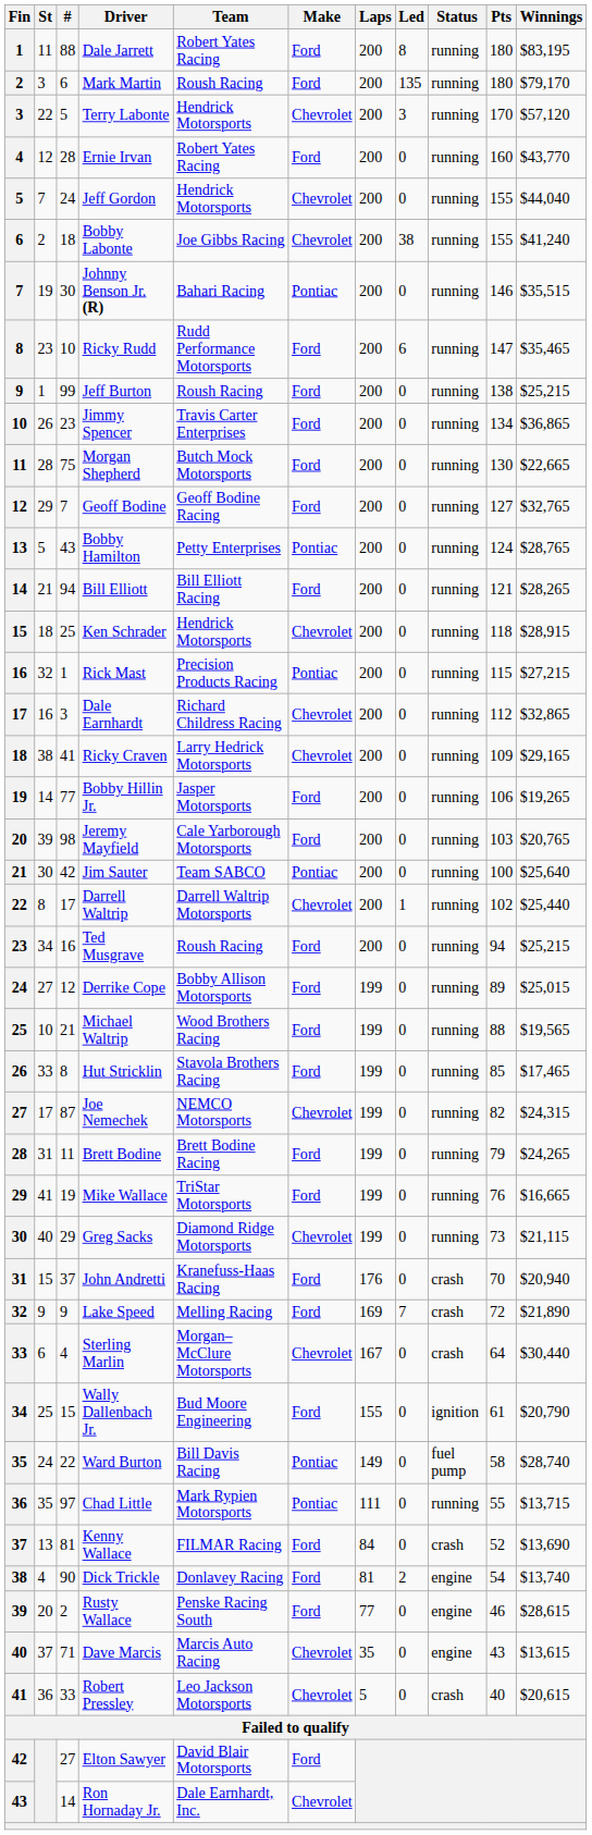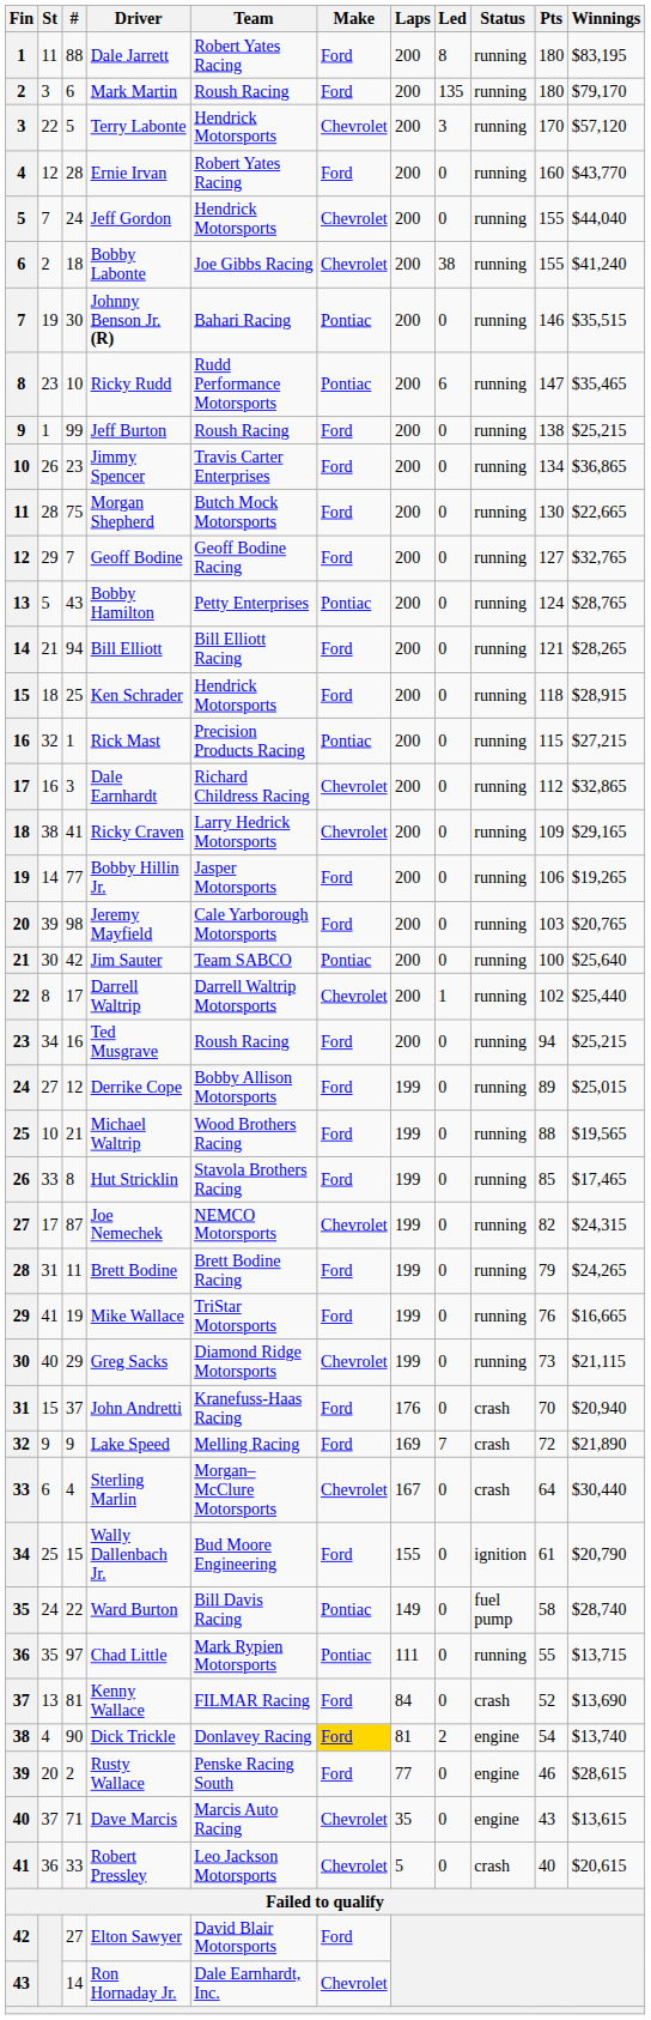 <table class="wikitable">
 <tr>
 <th>Fin</th>
 <th>St</th>
 <th>#</th>
 <th>Driver</th>
 <th>Team</th>
 <th>Make</th>
 <th>Laps</th>
 <th>Led</th>
 <th>Status</th>
 <th>Pts</th>
 <th>Winnings</th>
 </tr>
 <tr>
 <th>1</th>
 <td>11</td>
 <td>88</td>
 <td><a href='#'>Dale Jarrett</a></td>
 <td><a href='#'>Robert Yates Racing</a></td>
 <td><a href='#'>Ford</a></td>
 <td>200</td>
 <td>8</td>
 <td>running</td>
 <td>180</td>
 <td>$83,195</td>
 </tr>
 <tr>
 <th>2</th>
 <td>3</td>
 <td>6</td>
 <td><a href='#'>Mark Martin</a></td>
 <td><a href='#'>Roush Racing</a></td>
 <td><a href='#'>Ford</a></td>
 <td>200</td>
 <td>135</td>
 <td>running</td>
 <td>180</td>
 <td>$79,170</td>
 </tr>
 <tr>
 <th>3</th>
 <td>22</td>
 <td>5</td>
 <td><a href='#'>Terry Labonte</a></td>
 <td><a href='#'>Hendrick Motorsports</a></td>
 <td><a href='#'>Chevrolet</a></td>
 <td>200</td>
 <td>3</td>
 <td>running</td>
 <td>170</td>
 <td>$57,120</td>
 </tr>
 <tr>
 <th>4</th>
 <td>12</td>
 <td>28</td>
 <td><a href='#'>Ernie Irvan</a></td>
 <td><a href='#'>Robert Yates Racing</a></td>
 <td><a href='#'>Ford</a></td>
 <td>200</td>
 <td>0</td>
 <td>running</td>
 <td>160</td>
 <td>$43,770</td>
 </tr>
 <tr>
 <th>5</th>
 <td>7</td>
 <td>24</td>
 <td><a href='#'>Jeff Gordon</a></td>
 <td><a href='#'>Hendrick Motorsports</a></td>
 <td><a href='#'>Chevrolet</a></td>
 <td>200</td>
 <td>0</td>
 <td>running</td>
 <td>155</td>
 <td>$44,040</td>
 </tr>
 <tr>
 <th>6</th>
 <td>2</td>
 <td>18</td>
 <td><a href='#'>Bobby Labonte</a></td>
 <td><a href='#'>Joe Gibbs Racing</a></td>
 <td><a href='#'>Chevrolet</a></td>
 <td>200</td>
 <td>38</td>
 <td>running</td>
 <td>155</td>
 <td>$41,240</td>
 </tr>
 <tr>
 <th>7</th>
 <td>19</td>
 <td>30</td>
 <td><a href='#'>Johnny Benson Jr.</a> <strong>(R)</strong></td>
 <td><a href='#'>Bahari Racing</a></td>
 <td><a href='#'>Pontiac</a></td>
 <td>200</td>
 <td>0</td>
 <td>running</td>
 <td>146</td>
 <td>$35,515</td>
 </tr>
 <tr>
 <th>8</th>
 <td>23</td>
 <td>10</td>
 <td><a href='#'>Ricky Rudd</a></td>
 <td><a href='#'>Rudd Performance Motorsports</a></td>
-<td><a href='#'>Ford</a></td>
+<td><a href='#'>Pontiac</a></td>
 <td>200</td>
 <td>6</td>
 <td>running</td>
 <td>147</td>
 <td>$35,465</td>
 </tr>
 <tr>
 <th>9</th>
 <td>1</td>
 <td>99</td>
 <td><a href='#'>Jeff Burton</a></td>
 <td><a href='#'>Roush Racing</a></td>
 <td><a href='#'>Ford</a></td>
 <td>200</td>
 <td>0</td>
 <td>running</td>
 <td>138</td>
 <td>$25,215</td>
 </tr>
 <tr>
 <th>10</th>
 <td>26</td>
 <td>23</td>
 <td><a href='#'>Jimmy Spencer</a></td>
 <td><a href='#'>Travis Carter Enterprises</a></td>
 <td><a href='#'>Ford</a></td>
 <td>200</td>
 <td>0</td>
 <td>running</td>
 <td>134</td>
 <td>$36,865</td>
 </tr>
 <tr>
 <th>11</th>
 <td>28</td>
 <td>75</td>
 <td><a href='#'>Morgan Shepherd</a></td>
 <td><a href='#'>Butch Mock Motorsports</a></td>
 <td><a href='#'>Ford</a></td>
 <td>200</td>
 <td>0</td>
 <td>running</td>
 <td>130</td>
 <td>$22,665</td>
 </tr>
 <tr>
 <th>12</th>
 <td>29</td>
 <td>7</td>
 <td><a href='#'>Geoff Bodine</a></td>
 <td><a href='#'>Geoff Bodine Racing</a></td>
 <td><a href='#'>Ford</a></td>
 <td>200</td>
 <td>0</td>
 <td>running</td>
 <td>127</td>
 <td>$32,765</td>
 </tr>
 <tr>
 <th>13</th>
 <td>5</td>
 <td>43</td>
 <td><a href='#'>Bobby Hamilton</a></td>
 <td><a href='#'>Petty Enterprises</a></td>
 <td><a href='#'>Pontiac</a></td>
 <td>200</td>
 <td>0</td>
 <td>running</td>
 <td>124</td>
 <td>$28,765</td>
 </tr>
 <tr>
 <th>14</th>
 <td>21</td>
 <td>94</td>
 <td><a href='#'>Bill Elliott</a></td>
 <td><a href='#'>Bill Elliott Racing</a></td>
 <td><a href='#'>Ford</a></td>
 <td>200</td>
 <td>0</td>
 <td>running</td>
 <td>121</td>
 <td>$28,265</td>
 </tr>
 <tr>
 <th>15</th>
 <td>18</td>
 <td>25</td>
 <td><a href='#'>Ken Schrader</a></td>
 <td><a href='#'>Hendrick Motorsports</a></td>
-<td><a href='#'>Chevrolet</a></td>
+<td><a href='#'>Ford</a></td>
 <td>200</td>
 <td>0</td>
 <td>running</td>
 <td>118</td>
 <td>$28,915</td>
 </tr>
 <tr>
 <th>16</th>
 <td>32</td>
 <td>1</td>
 <td><a href='#'>Rick Mast</a></td>
 <td><a href='#'>Precision Products Racing</a></td>
 <td><a href='#'>Pontiac</a></td>
 <td>200</td>
 <td>0</td>
 <td>running</td>
 <td>115</td>
 <td>$27,215</td>
 </tr>
 <tr>
 <th>17</th>
 <td>16</td>
 <td>3</td>
 <td><a href='#'>Dale Earnhardt</a></td>
 <td><a href='#'>Richard Childress Racing</a></td>
 <td><a href='#'>Chevrolet</a></td>
 <td>200</td>
 <td>0</td>
 <td>running</td>
 <td>112</td>
 <td>$32,865</td>
 </tr>
 <tr>
 <th>18</th>
 <td>38</td>
 <td>41</td>
 <td><a href='#'>Ricky Craven</a></td>
 <td><a href='#'>Larry Hedrick Motorsports</a></td>
 <td><a href='#'>Chevrolet</a></td>
 <td>200</td>
 <td>0</td>
 <td>running</td>
 <td>109</td>
 <td>$29,165</td>
 </tr>
 <tr>
 <th>19</th>
 <td>14</td>
 <td>77</td>
 <td><a href='#'>Bobby Hillin Jr.</a></td>
 <td><a href='#'>Jasper Motorsports</a></td>
 <td><a href='#'>Ford</a></td>
 <td>200</td>
 <td>0</td>
 <td>running</td>
 <td>106</td>
 <td>$19,265</td>
 </tr>
 <tr>
 <th>20</th>
 <td>39</td>
 <td>98</td>
 <td><a href='#'>Jeremy Mayfield</a></td>
 <td><a href='#'>Cale Yarborough Motorsports</a></td>
 <td><a href='#'>Ford</a></td>
 <td>200</td>
 <td>0</td>
 <td>running</td>
 <td>103</td>
 <td>$20,765</td>
 </tr>
 <tr>
 <th>21</th>
 <td>30</td>
 <td>42</td>
 <td><a href='#'>Jim Sauter</a></td>
 <td><a href='#'>Team SABCO</a></td>
 <td><a href='#'>Pontiac</a></td>
 <td>200</td>
 <td>0</td>
 <td>running</td>
 <td>100</td>
 <td>$25,640</td>
 </tr>
 <tr>
 <th>22</th>
 <td>8</td>
 <td>17</td>
 <td><a href='#'>Darrell Waltrip</a></td>
 <td><a href='#'>Darrell Waltrip Motorsports</a></td>
 <td><a href='#'>Chevrolet</a></td>
 <td>200</td>
 <td>1</td>
 <td>running</td>
 <td>102</td>
 <td>$25,440</td>
 </tr>
 <tr>
 <th>23</th>
 <td>34</td>
 <td>16</td>
 <td><a href='#'>Ted Musgrave</a></td>
 <td><a href='#'>Roush Racing</a></td>
 <td><a href='#'>Ford</a></td>
 <td>200</td>
 <td>0</td>
 <td>running</td>
 <td>94</td>
 <td>$25,215</td>
 </tr>
 <tr>
 <th>24</th>
 <td>27</td>
 <td>12</td>
 <td><a href='#'>Derrike Cope</a></td>
 <td><a href='#'>Bobby Allison Motorsports</a></td>
 <td><a href='#'>Ford</a></td>
 <td>199</td>
 <td>0</td>
 <td>running</td>
 <td>89</td>
 <td>$25,015</td>
 </tr>
 <tr>
 <th>25</th>
 <td>10</td>
 <td>21</td>
 <td><a href='#'>Michael Waltrip</a></td>
 <td><a href='#'>Wood Brothers Racing</a></td>
 <td><a href='#'>Ford</a></td>
 <td>199</td>
 <td>0</td>
 <td>running</td>
 <td>88</td>
 <td>$19,565</td>
 </tr>
 <tr>
 <th>26</th>
 <td>33</td>
 <td>8</td>
 <td><a href='#'>Hut Stricklin</a></td>
 <td><a href='#'>Stavola Brothers Racing</a></td>
 <td><a href='#'>Ford</a></td>
 <td>199</td>
 <td>0</td>
 <td>running</td>
 <td>85</td>
 <td>$17,465</td>
 </tr>
 <tr>
 <th>27</th>
 <td>17</td>
 <td>87</td>
 <td><a href='#'>Joe Nemechek</a></td>
 <td><a href='#'>NEMCO Motorsports</a></td>
 <td><a href='#'>Chevrolet</a></td>
 <td>199</td>
 <td>0</td>
 <td>running</td>
 <td>82</td>
 <td>$24,315</td>
 </tr>
 <tr>
 <th>28</th>
 <td>31</td>
 <td>11</td>
 <td><a href='#'>Brett Bodine</a></td>
 <td><a href='#'>Brett Bodine Racing</a></td>
 <td><a href='#'>Ford</a></td>
 <td>199</td>
 <td>0</td>
 <td>running</td>
 <td>79</td>
 <td>$24,265</td>
 </tr>
 <tr>
 <th>29</th>
 <td>41</td>
 <td>19</td>
 <td><a href='#'>Mike Wallace</a></td>
 <td><a href='#'>TriStar Motorsports</a></td>
 <td><a href='#'>Ford</a></td>
 <td>199</td>
 <td>0</td>
 <td>running</td>
 <td>76</td>
 <td>$16,665</td>
 </tr>
 <tr>
 <th>30</th>
 <td>40</td>
 <td>29</td>
 <td><a href='#'>Greg Sacks</a></td>
 <td><a href='#'>Diamond Ridge Motorsports</a></td>
 <td><a href='#'>Chevrolet</a></td>
 <td>199</td>
 <td>0</td>
 <td>running</td>
 <td>73</td>
 <td>$21,115</td>
 </tr>
 <tr>
 <th>31</th>
 <td>15</td>
 <td>37</td>
 <td><a href='#'>John Andretti</a></td>
 <td><a href='#'>Kranefuss-Haas Racing</a></td>
 <td><a href='#'>Ford</a></td>
 <td>176</td>
 <td>0</td>
 <td>crash</td>
 <td>70</td>
 <td>$20,940</td>
 </tr>
 <tr>
 <th>32</th>
 <td>9</td>
 <td>9</td>
 <td><a href='#'>Lake Speed</a></td>
 <td><a href='#'>Melling Racing</a></td>
 <td><a href='#'>Ford</a></td>
 <td>169</td>
 <td>7</td>
 <td>crash</td>
 <td>72</td>
 <td>$21,890</td>
 </tr>
 <tr>
 <th>33</th>
 <td>6</td>
 <td>4</td>
 <td><a href='#'>Sterling Marlin</a></td>
 <td><a href='#'>Morgan–McClure Motorsports</a></td>
 <td><a href='#'>Chevrolet</a></td>
 <td>167</td>
 <td>0</td>
 <td>crash</td>
 <td>64</td>
 <td>$30,440</td>
 </tr>
 <tr>
 <th>34</th>
 <td>25</td>
 <td>15</td>
 <td><a href='#'>Wally Dallenbach Jr.</a></td>
 <td><a href='#'>Bud Moore Engineering</a></td>
 <td><a href='#'>Ford</a></td>
 <td>155</td>
 <td>0</td>
 <td>ignition</td>
 <td>61</td>
 <td>$20,790</td>
 </tr>
 <tr>
 <th>35</th>
 <td>24</td>
 <td>22</td>
 <td><a href='#'>Ward Burton</a></td>
 <td><a href='#'>Bill Davis Racing</a></td>
 <td><a href='#'>Pontiac</a></td>
 <td>149</td>
 <td>0</td>
 <td>fuel pump</td>
 <td>58</td>
 <td>$28,740</td>
 </tr>
 <tr>
 <th>36</th>
 <td>35</td>
 <td>97</td>
 <td><a href='#'>Chad Little</a></td>
 <td><a href='#'>Mark Rypien Motorsports</a></td>
 <td><a href='#'>Pontiac</a></td>
 <td>111</td>
 <td>0</td>
 <td>running</td>
 <td>55</td>
 <td>$13,715</td>
 </tr>
 <tr>
 <th>37</th>
 <td>13</td>
 <td>81</td>
 <td><a href='#'>Kenny Wallace</a></td>
 <td><a href='#'>FILMAR Racing</a></td>
 <td><a href='#'>Ford</a></td>
 <td>84</td>
 <td>0</td>
 <td>crash</td>
 <td>52</td>
 <td>$13,690</td>
 </tr>
 <tr>
 <th>38</th>
 <td>4</td>
 <td>90</td>
 <td><a href='#'>Dick Trickle</a></td>
 <td><a href='#'>Donlavey Racing</a></td>
-<td><a href='#'>Ford</a></td>
+<td style="background: gold;"><a href='#'>Ford</a></td>
 <td>81</td>
 <td>2</td>
 <td>engine</td>
 <td>54</td>
 <td>$13,740</td>
 </tr>
 <tr>
 <th>39</th>
 <td>20</td>
 <td>2</td>
 <td><a href='#'>Rusty Wallace</a></td>
 <td><a href='#'>Penske Racing South</a></td>
 <td><a href='#'>Ford</a></td>
 <td>77</td>
 <td>0</td>
 <td>engine</td>
 <td>46</td>
 <td>$28,615</td>
 </tr>
 <tr>
 <th>40</th>
 <td>37</td>
 <td>71</td>
 <td><a href='#'>Dave Marcis</a></td>
 <td><a href='#'>Marcis Auto Racing</a></td>
 <td><a href='#'>Chevrolet</a></td>
 <td>35</td>
 <td>0</td>
 <td>engine</td>
 <td>43</td>
 <td>$13,615</td>
 </tr>
 <tr>
 <th>41</th>
 <td>36</td>
 <td>33</td>
 <td><a href='#'>Robert Pressley</a></td>
 <td><a href='#'>Leo Jackson Motorsports</a></td>
 <td><a href='#'>Chevrolet</a></td>
 <td>5</td>
 <td>0</td>
 <td>crash</td>
 <td>40</td>
 <td>$20,615</td>
 </tr>
 <tr>
 <th colspan="11">Failed to qualify</th>
 </tr>
 <tr>
 <th>42</th>
 <th rowspan="2"></th>
 <td>27</td>
 <td><a href='#'>Elton Sawyer</a></td>
 <td><a href='#'>David Blair Motorsports</a></td>
 <td><a href='#'>Ford</a></td>
 <th colspan="5" rowspan="2"></th>
 </tr>
 <tr>
 <th>43</th>
 <td>14</td>
 <td><a href='#'>Ron Hornaday Jr.</a></td>
 <td><a href='#'>Dale Earnhardt, Inc.</a></td>
 <td><a href='#'>Chevrolet</a></td>
 </tr>
 <tr>
 <th colspan="11"></th>
 </tr>
 </table>
